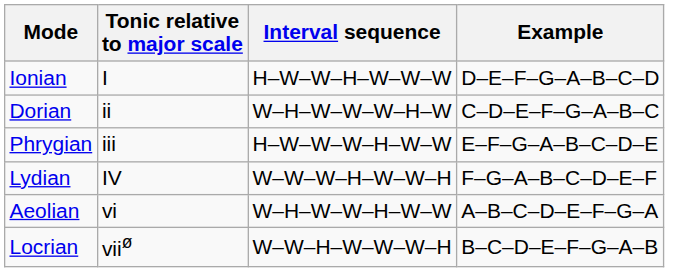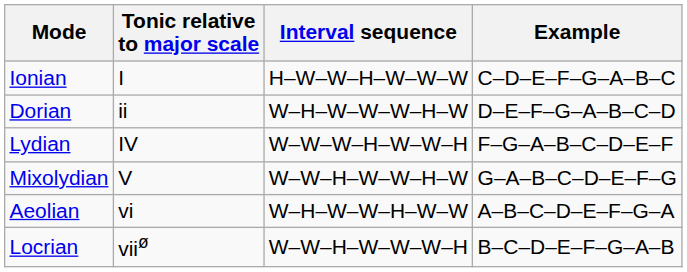 <table class="wikitable">
 <tr>
 <th>Mode</th>
 <th>Tonic relative<br>to <a href='#'>major scale</a></th>
 <th><a href='#'>Interval</a> sequence</th>
 <th>Example</th>
 </tr>
 <tr>
 <td><a href='#'>Ionian</a></td>
 <td>I</td>
 <td align="center">H–W–W–H–W–W–W</td>
-<td>D–E–F–G–A–B–C–D</td>
+<td>C–D–E–F–G–A–B–C</td>
 </tr>
 <tr>
 <td><a href='#'>Dorian</a></td>
 <td>ii</td>
 <td align="center">W–H–W–W–W–H–W</td>
-<td>C–D–E–F–G–A–B–C</td>
-</tr>
-<tr>
-<td><a href='#'>Phrygian</a></td>
-<td>iii</td>
-<td align="center">H–W–W–W–H–W–W</td>
-<td>E–F–G–A–B–C–D–E</td>
+<td>D–E–F–G–A–B–C–D</td>
 </tr>
 <tr>
 <td><a href='#'>Lydian</a></td>
 <td>IV</td>
 <td align="center">W–W–W–H–W–W–H</td>
 <td>F–G–A–B–C–D–E–F</td>
+</tr>
+<tr>
+<td><a href='#'>Mixolydian</a></td>
+<td>V</td>
+<td align="center">W–W–H–W–W–H–W</td>
+<td>G–A–B–C–D–E–F–G</td>
 </tr>
 <tr>
 <td><a href='#'>Aeolian</a></td>
 <td>vi</td>
 <td align="center">W–H–W–W–H–W–W</td>
 <td>A–B–C–D–E–F–G–A</td>
 </tr>
 <tr>
 <td><a href='#'>Locrian</a></td>
 <td>vii<sup>ø</sup></td>
 <td align="center">W–W–H–W–W–W–H</td>
 <td>B–C–D–E–F–G–A–B</td>
 </tr>
 </table>
